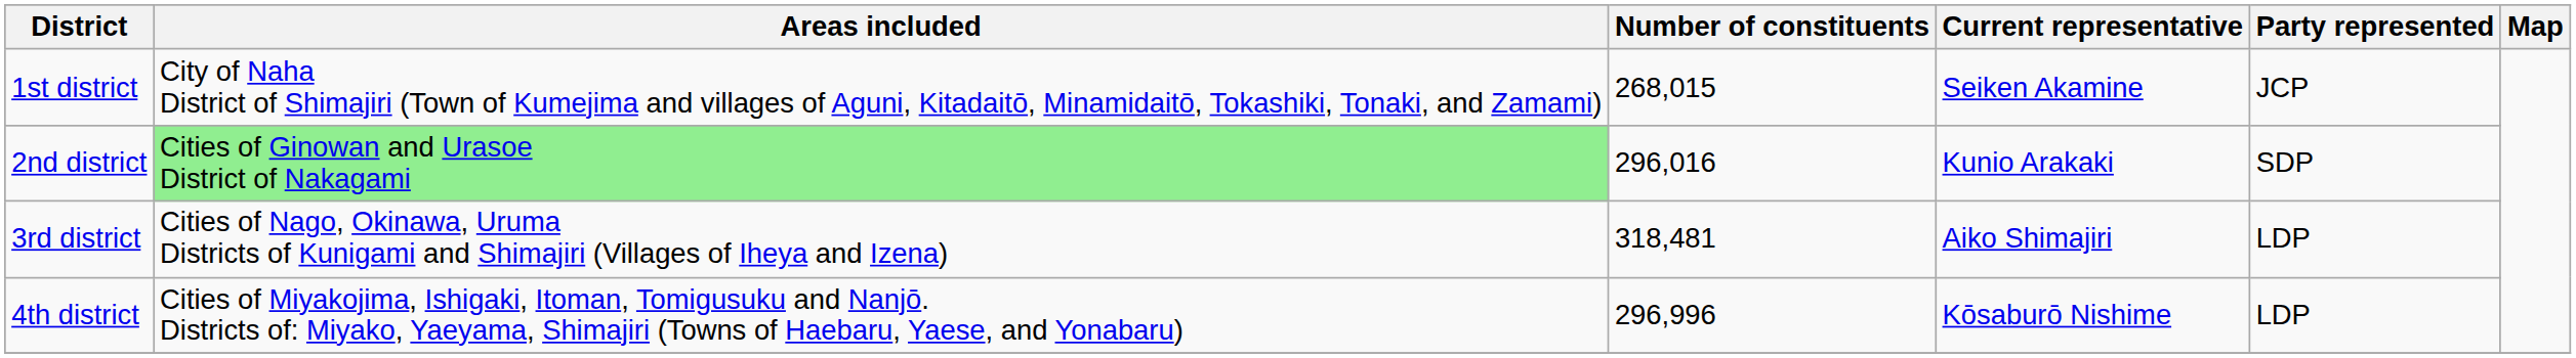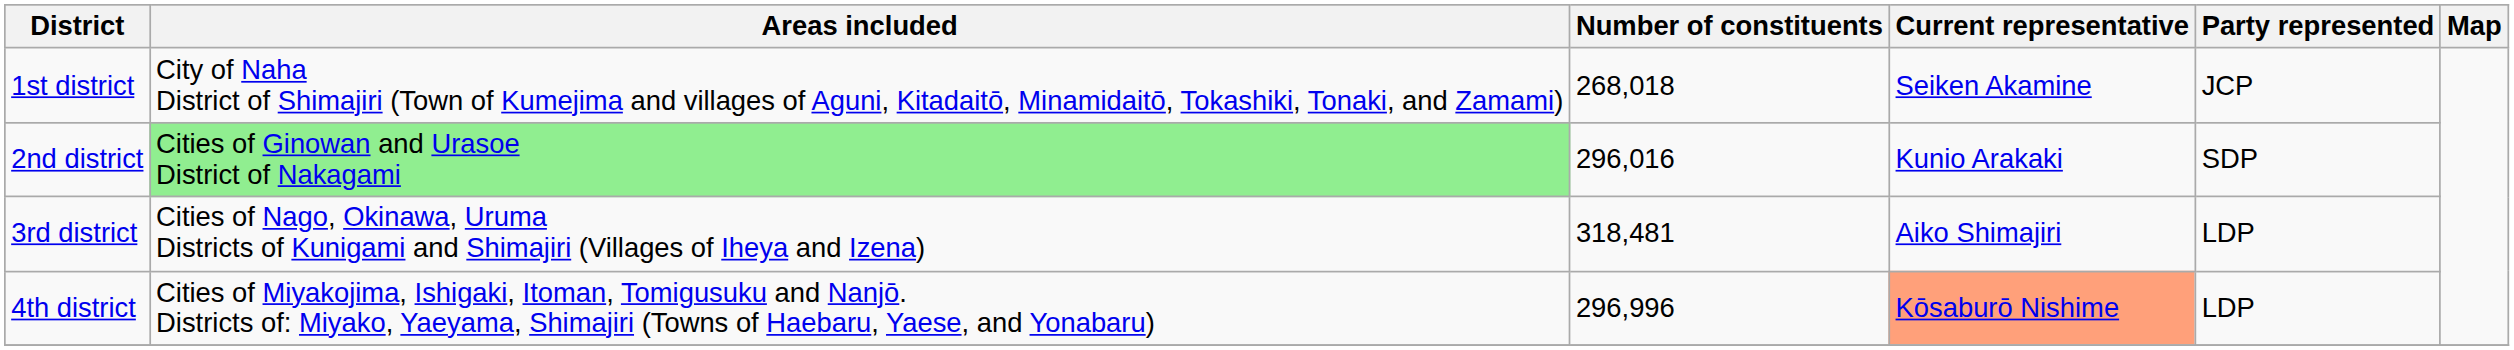 <table class="wikitable">
 <tr>
 <th>District</th>
 <th>Areas included</th>
 <th>Number of constituents</th>
 <th>Current representative</th>
 <th>Party represented</th>
 <th>Map</th>
 </tr>
 <tr>
 <td><a href='#'>1st district</a></td>
 <td>City of <a href='#'>Naha</a><br>District of <a href='#'>Shimajiri</a> (Town of <a href='#'>Kumejima</a> and villages of <a href='#'>Aguni</a>, <a href='#'>Kitadaitō</a>, <a href='#'>Minamidaitō</a>, <a href='#'>Tokashiki</a>, <a href='#'>Tonaki</a>, and <a href='#'>Zamami</a>)</td>
-<td>268,015</td>
+<td>268,018</td>
 <td><a href='#'>Seiken Akamine</a></td>
 <td>JCP</td>
 <td rowspan=4></td>
 </tr>
 <tr>
 <td><a href='#'>2nd district</a></td>
 <td style="background: lightgreen;">Cities of <a href='#'>Ginowan</a> and <a href='#'>Urasoe</a><br>District of <a href='#'>Nakagami</a></td>
 <td>296,016</td>
 <td><a href='#'>Kunio Arakaki</a></td>
 <td>SDP</td>
 </tr>
 <tr>
 <td><a href='#'>3rd district</a></td>
 <td>Cities of <a href='#'>Nago</a>, <a href='#'>Okinawa</a>, <a href='#'>Uruma</a><br>Districts of <a href='#'>Kunigami</a> and <a href='#'>Shimajiri</a> (Villages of <a href='#'>Iheya</a> and <a href='#'>Izena</a>)</td>
 <td>318,481</td>
 <td><a href='#'>Aiko Shimajiri</a></td>
 <td>LDP</td>
 </tr>
 <tr>
 <td><a href='#'>4th district</a></td>
 <td>Cities of <a href='#'>Miyakojima</a>, <a href='#'>Ishigaki</a>, <a href='#'>Itoman</a>, <a href='#'>Tomigusuku</a> and <a href='#'>Nanjō</a>.<br>Districts of: <a href='#'>Miyako</a>, <a href='#'>Yaeyama</a>, <a href='#'>Shimajiri</a> (Towns of <a href='#'>Haebaru</a>, <a href='#'>Yaese</a>, and <a href='#'>Yonabaru</a>)</td>
 <td>296,996</td>
-<td><a href='#'>Kōsaburō Nishime</a></td>
+<td style="background: lightsalmon;"><a href='#'>Kōsaburō Nishime</a></td>
 <td>LDP</td>
 </tr>
 <tr>
 </tr>
 </table>
